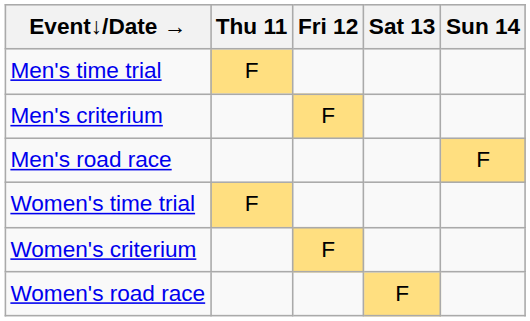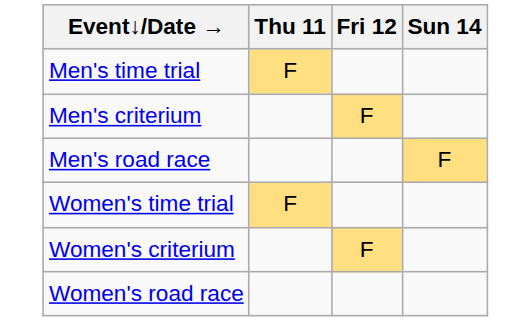 <table class="wikitable" style="margin:0.5em auto; font-size:90%; line-height:1.5em;">
 <tr style="text-align:center;">
 <th>Event↓/Date →</th>
 <th>Thu 11</th>
 <th>Fri 12</th>
-<th>Sat 13</th>
 <th>Sun 14</th>
 </tr>
 <tr style="text-align:center;">
 <td style="text-align:left;"><a href='#'>Men's time trial</a></td>
 <td style="background-color:#FFDF80;">F</td>
-<td></td>
 <td></td>
 <td></td>
 </tr>
 <tr style="text-align:center;">
 <td style="text-align:left;"><a href='#'>Men's criterium</a></td>
 <td></td>
 <td style="background-color:#FFDF80;">F</td>
 <td></td>
-<td></td>
 </tr>
 <tr style="text-align:center;">
 <td style="text-align:left;"><a href='#'>Men's road race</a></td>
-<td></td>
 <td></td>
 <td></td>
 <td style="background-color:#FFDF80;">F</td>
 </tr>
 <tr style="text-align:center;">
 <td style="text-align:left;"><a href='#'>Women's time trial</a></td>
 <td style="background-color:#FFDF80;">F</td>
 <td></td>
 <td></td>
-<td></td>
 </tr>
 <tr style="text-align:center;">
 <td style="text-align:left;"><a href='#'>Women's criterium</a></td>
 <td></td>
 <td style="background-color:#FFDF80;">F</td>
 <td></td>
-<td></td>
 </tr>
 <tr style="text-align:center;">
 <td style="text-align:left;"><a href='#'>Women's road race</a></td>
 <td></td>
 <td></td>
-<td style="background-color:#FFDF80;">F</td>
 <td></td>
 </tr>
 </table>
